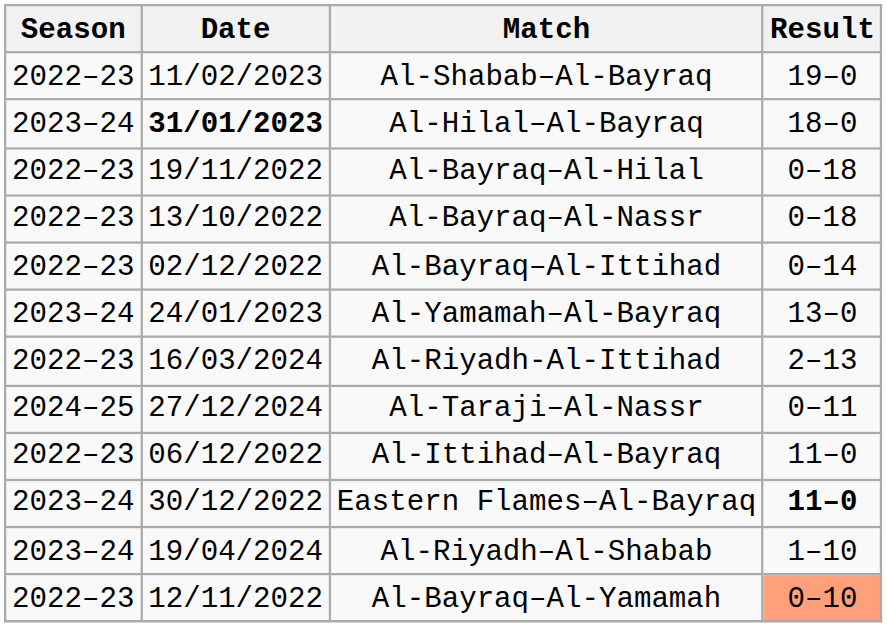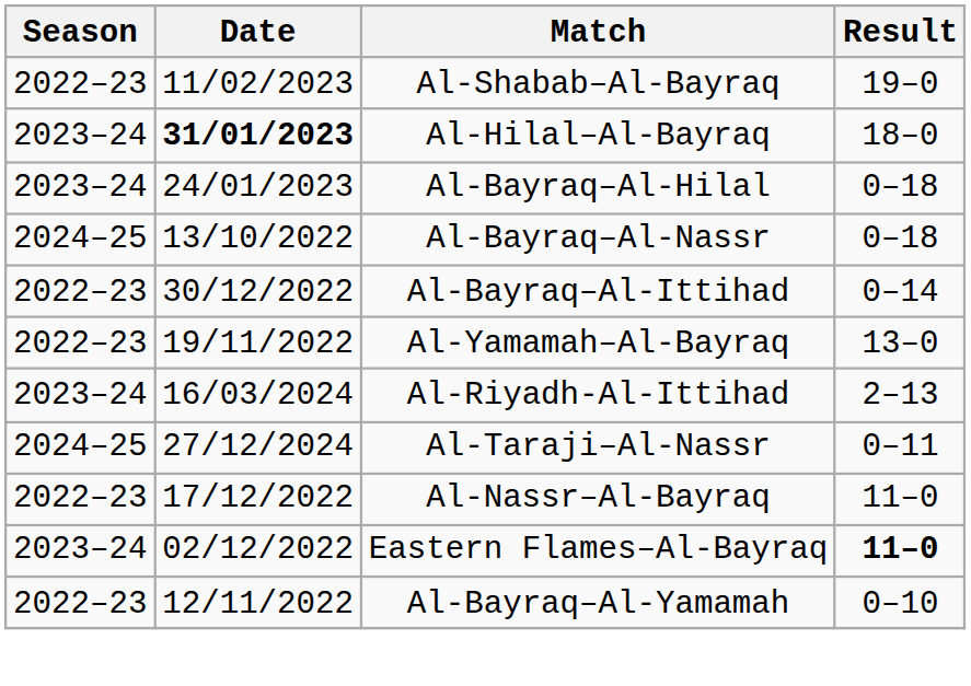 <table class="wikitable sortable" style="text-align: center;">
 <tr>
 <th>Season</th>
 <th>Date</th>
 <th>Match</th>
 <th>Result</th>
 </tr>
 <tr>
 <td>2022–23</td>
 <td>11/02/2023</td>
 <td>Al-Shabab–Al-Bayraq</td>
 <td>19–0</td>
 </tr>
 <tr>
 <td>2023–24</td>
 <td><strong>31/01/2023</strong></td>
 <td>Al-Hilal–Al-Bayraq</td>
 <td>18–0</td>
 </tr>
 <tr>
-<td>2022–23</td>
-<td>19/11/2022</td>
+<td>2023–24</td>
+<td>24/01/2023</td>
 <td>Al-Bayraq–Al-Hilal</td>
 <td>0–18</td>
 </tr>
 <tr>
-<td>2022–23</td>
+<td>2024–25</td>
 <td>13/10/2022</td>
 <td>Al-Bayraq–Al-Nassr</td>
 <td>0–18</td>
 </tr>
 <tr>
 <td>2022–23</td>
-<td>02/12/2022</td>
+<td>30/12/2022</td>
 <td>Al-Bayraq–Al-Ittihad</td>
 <td>0–14</td>
 </tr>
 <tr>
-<td>2023–24</td>
-<td>24/01/2023</td>
+<td>2022–23</td>
+<td>19/11/2022</td>
 <td>Al-Yamamah–Al-Bayraq</td>
 <td>13–0</td>
 </tr>
 <tr>
-<td>2022–23</td>
+<td>2023–24</td>
 <td>16/03/2024</td>
 <td>Al-Riyadh-Al-Ittihad</td>
 <td>2–13</td>
 </tr>
 <tr>
 <td>2024–25</td>
 <td>27/12/2024</td>
 <td>Al-Taraji–Al-Nassr</td>
 <td>0–11</td>
 </tr>
 <tr>
 <td>2022–23</td>
-<td>06/12/2022</td>
-<td>Al-Ittihad–Al-Bayraq</td>
+<td>17/12/2022</td>
+<td>Al-Nassr–Al-Bayraq</td>
 <td>11–0</td>
 </tr>
 <tr>
 <td>2023–24</td>
-<td>30/12/2022</td>
+<td>02/12/2022</td>
 <td>Eastern Flames–Al-Bayraq</td>
 <td><strong>11–0</strong></td>
-</tr>
-<tr>
-<td>2023–24</td>
-<td>19/04/2024</td>
-<td>Al-Riyadh–Al-Shabab</td>
-<td>1–10</td>
 </tr>
 <tr>
 <td>2022–23</td>
 <td>12/11/2022</td>
 <td>Al-Bayraq–Al-Yamamah</td>
-<td style="background: lightsalmon;">0–10</td>
+<td>0–10</td>
 </tr>
 <tr>
 </tr>
 </table>
